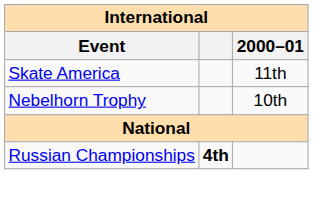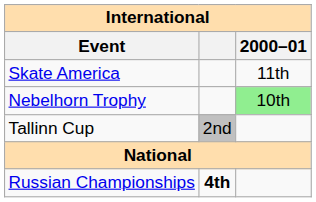 <table class="wikitable" style="text-align:center">
 <tr>
 <th style="background-color: #ffdead; " colspan=3 align=center>International</th>
 </tr>
 <tr>
 <th>Event</th>
 <th></th>
 <th>2000–01</th>
 </tr>
 <tr>
 <td align=left> <a href='#'>Skate America</a></td>
 <td></td>
 <td>11th</td>
 </tr>
 <tr>
 <td align=left><a href='#'>Nebelhorn Trophy</a></td>
 <td></td>
-<td>10th</td>
+<td style="background: lightgreen;">10th</td>
+</tr>
+<tr>
+<td align=left>Tallinn Cup</td>
+<td bgcolor=silver>2nd</td>
+<td></td>
 </tr>
 <tr>
 <th style="background-color: #ffdead; " colspan=3 align=center>National</th>
 </tr>
 <tr>
 <td align=left><a href='#'>Russian Championships</a></td>
 <td><strong>4th</strong></td>
 <td></td>
 </tr>
 </table>
